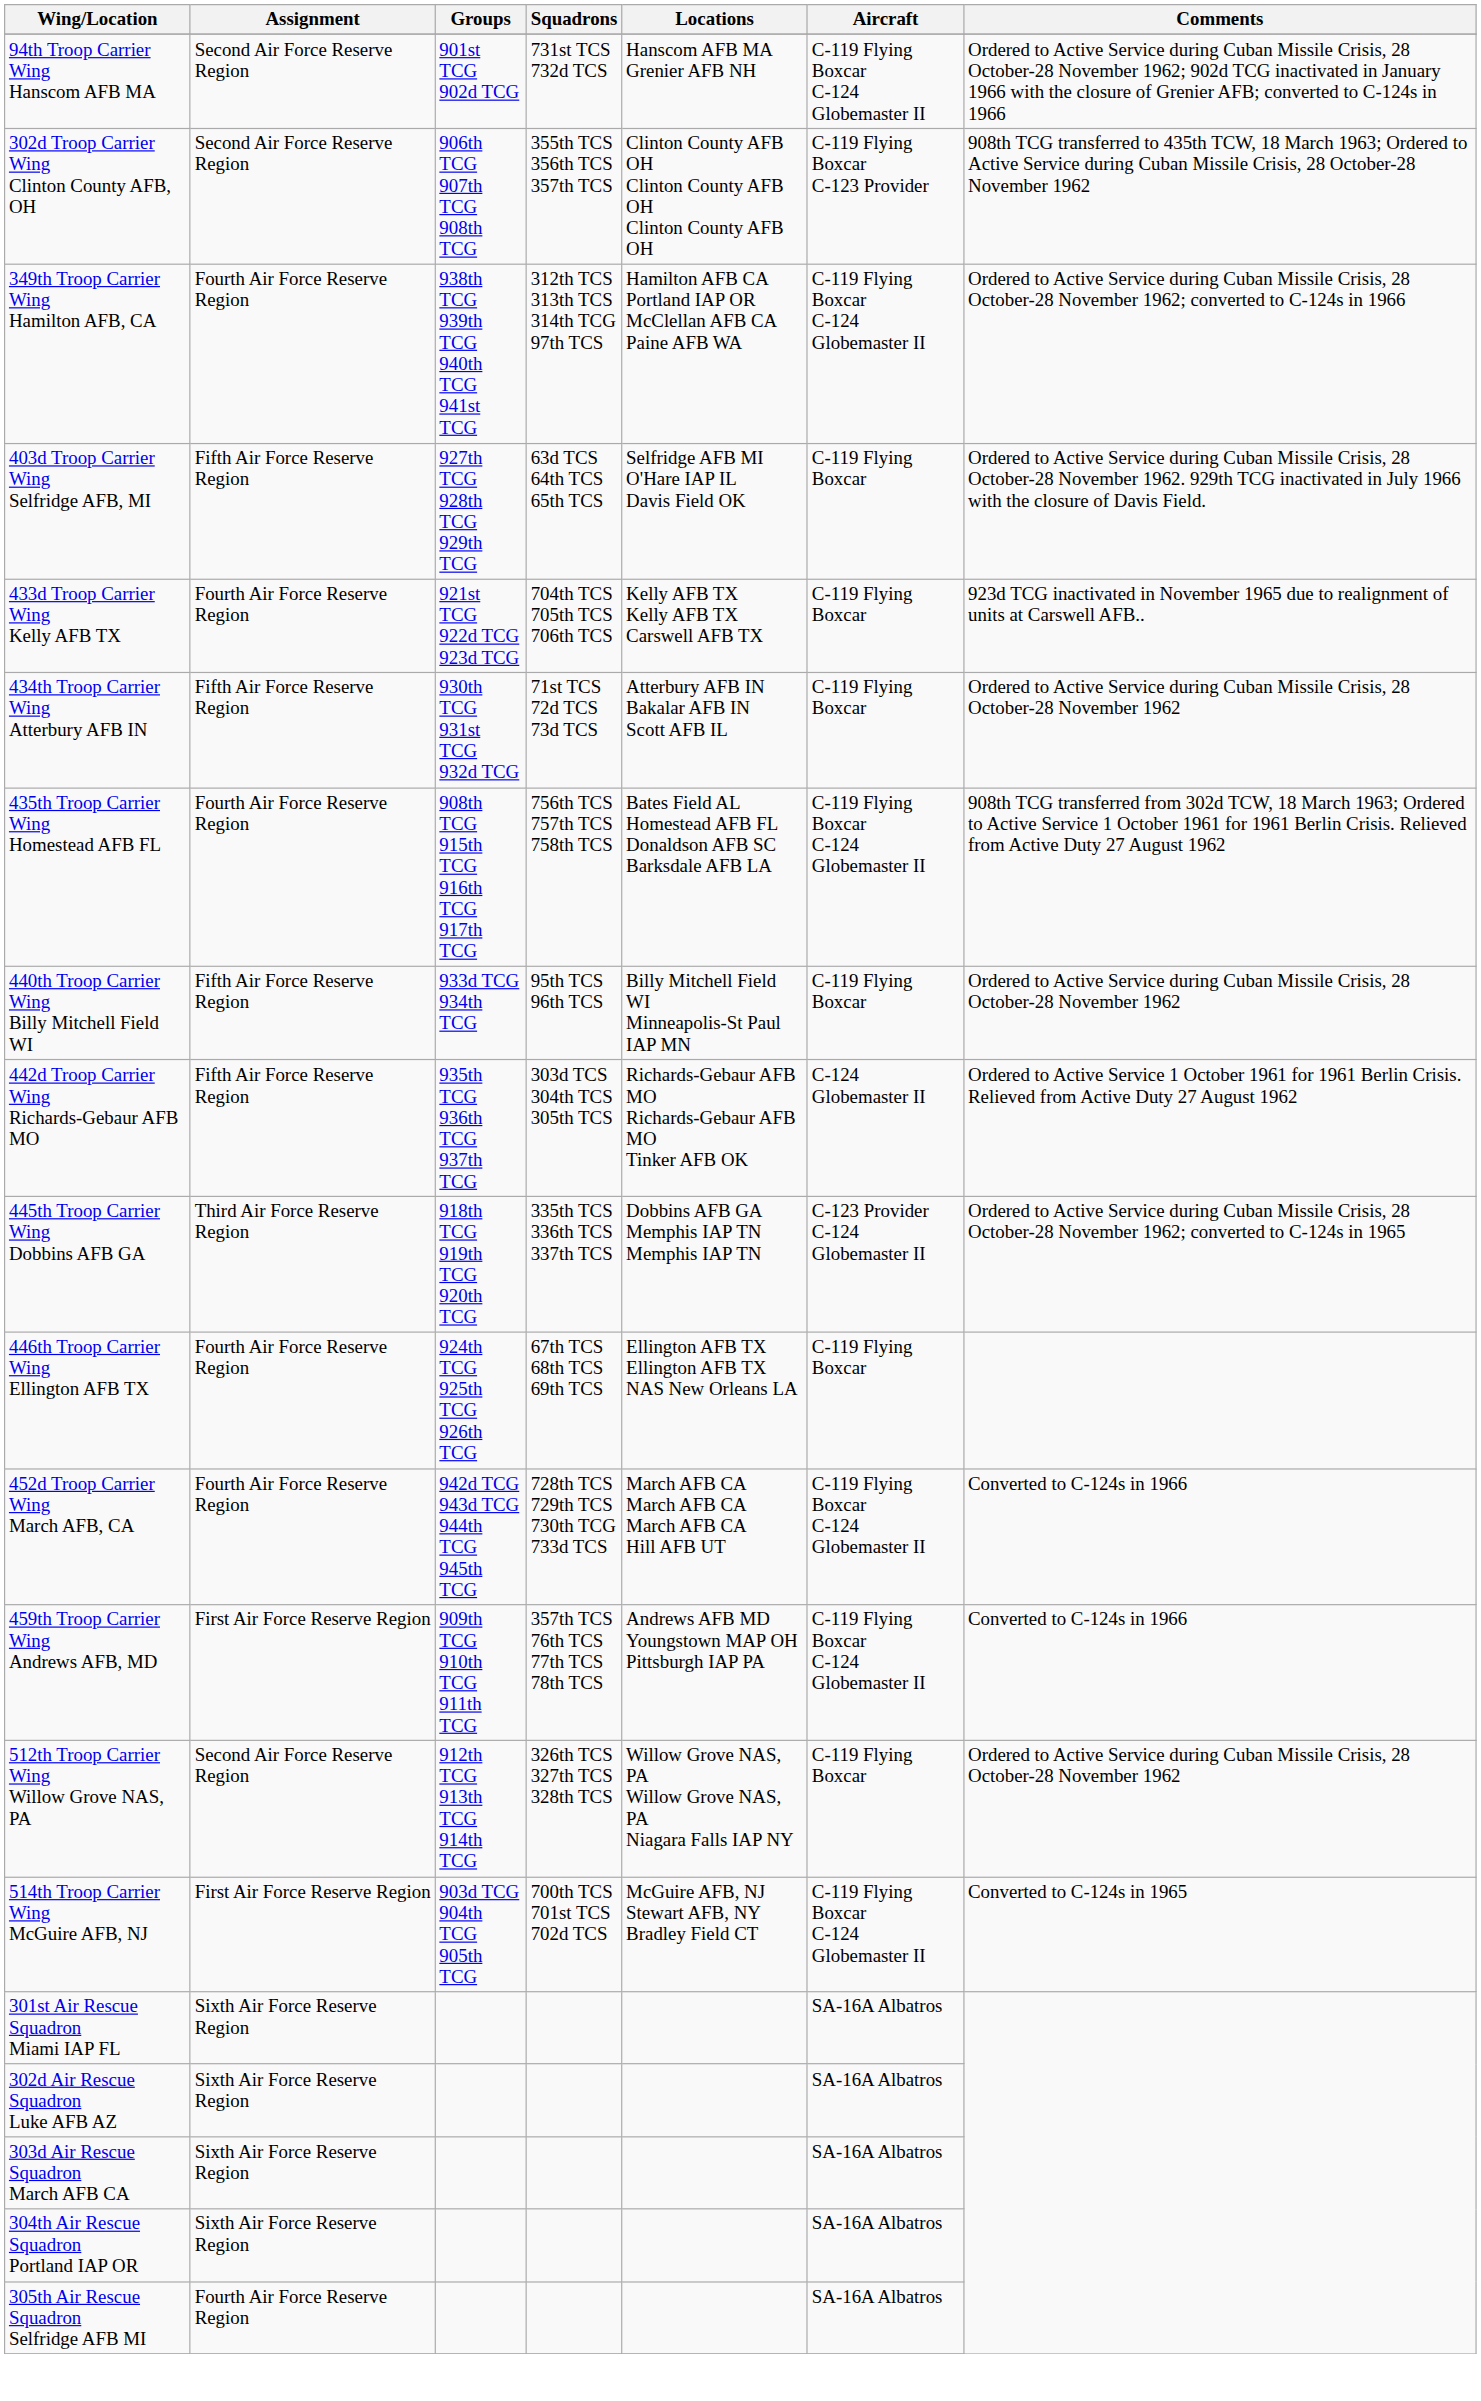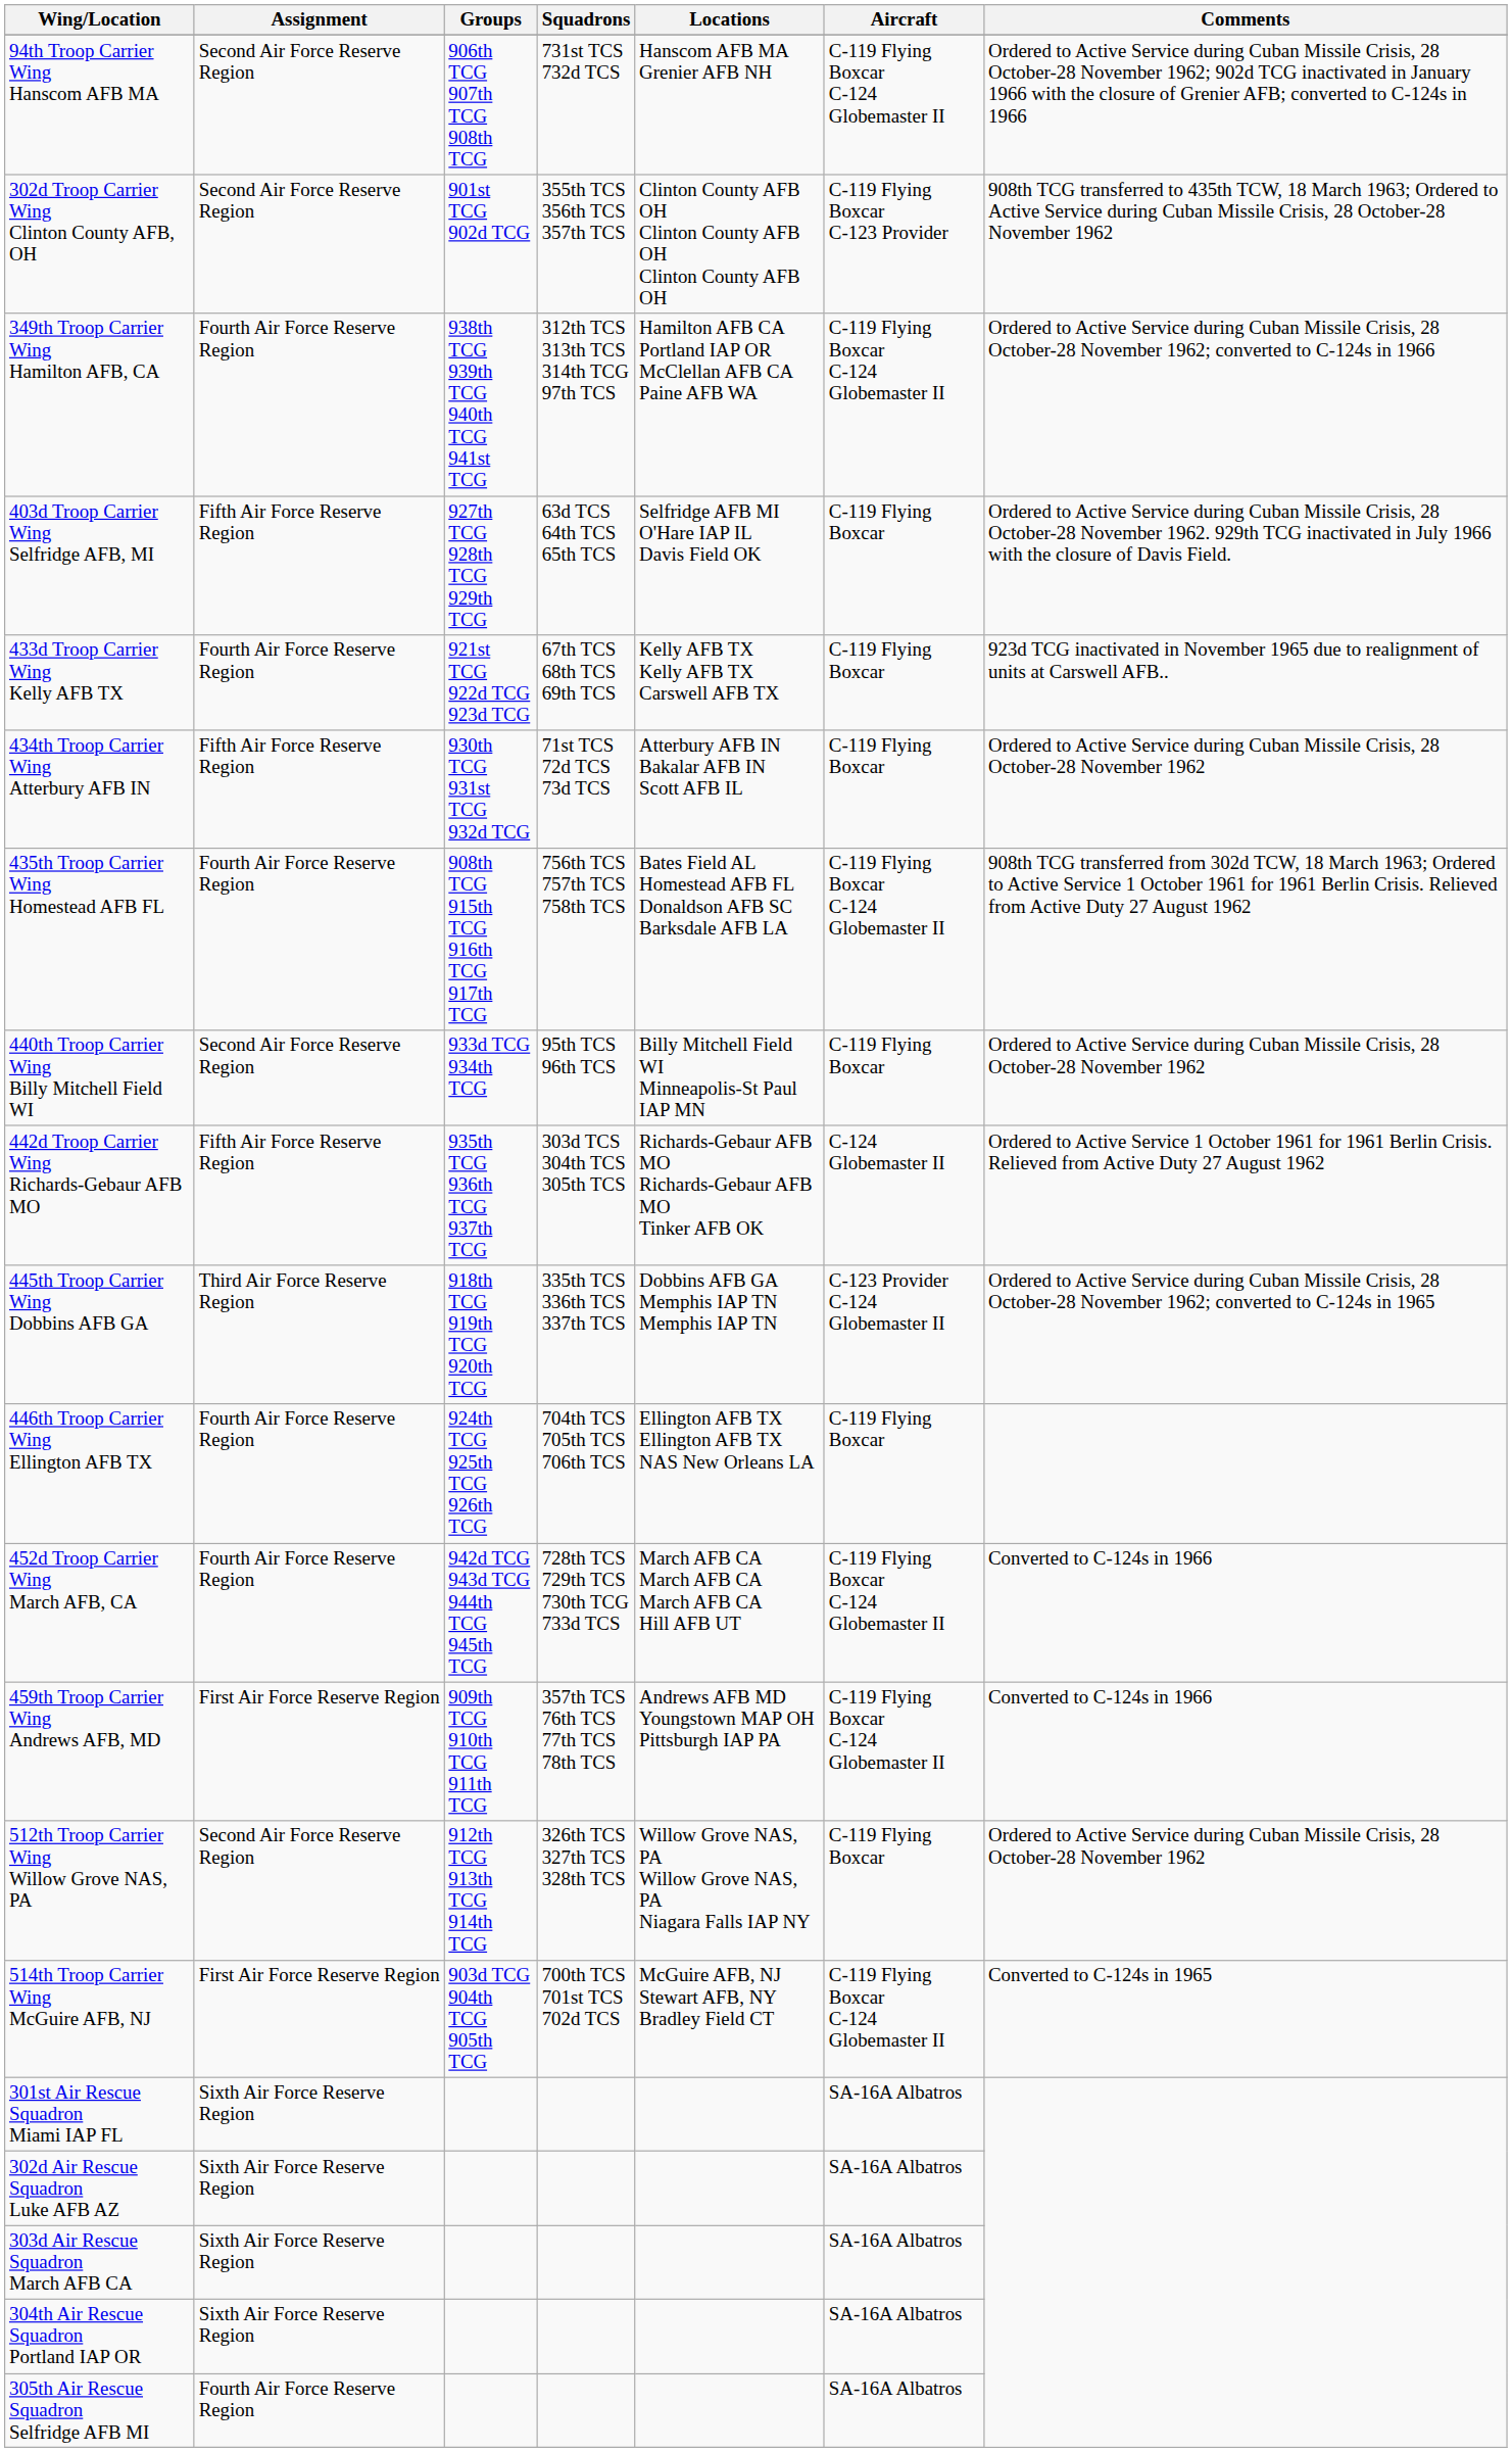 <table class="wikitable sortable" border="1">
 <tr bgcolor=cccccc>
 <th width="150">Wing/Location</th>
 <th width="200">Assignment</th>
 <th width="70">Groups</th>
 <th width="70">Squadrons</th>
 <th width="150">Locations</th>
 <th width="125">Aircraft</th>
 <th>Comments</th>
 </tr>
 <tr>
 </tr>
 <tr valign="top">
 <td><a href='#'>94th Troop Carrier Wing</a><br>Hanscom AFB MA</td>
 <td>Second Air Force Reserve Region</td>
-<td><a href='#'>901st TCG</a><br><a href='#'>902d TCG</a></td>
+<td><a href='#'>906th TCG</a><br><a href='#'>907th TCG</a><br><a href='#'>908th TCG</a></td>
 <td>731st TCS<br>732d TCS</td>
 <td>Hanscom AFB MA<br>Grenier AFB NH</td>
 <td>C-119 Flying Boxcar<br>C-124 Globemaster II</td>
 <td>Ordered to Active Service during Cuban Missile Crisis, 28 October-28 November 1962; 902d TCG inactivated in January 1966 with the closure of Grenier AFB; converted to C-124s in 1966</td>
 </tr>
 <tr valign="top">
 <td><a href='#'>302d Troop Carrier Wing</a><br>Clinton County AFB, OH</td>
 <td>Second Air Force Reserve Region</td>
-<td><a href='#'>906th TCG</a><br><a href='#'>907th TCG</a><br><a href='#'>908th TCG</a></td>
+<td><a href='#'>901st TCG</a><br><a href='#'>902d TCG</a></td>
 <td>355th TCS<br>356th TCS<br>357th TCS</td>
 <td>Clinton County AFB OH<br>Clinton County AFB OH<br>Clinton County AFB OH</td>
 <td>C-119 Flying Boxcar<br>C-123 Provider</td>
 <td>908th TCG transferred to 435th TCW, 18 March 1963; Ordered to Active Service during Cuban Missile Crisis, 28 October-28 November 1962</td>
 </tr>
 <tr valign="top">
 <td><a href='#'>349th Troop Carrier Wing</a><br>Hamilton AFB, CA</td>
 <td>Fourth Air Force Reserve Region</td>
 <td><a href='#'>938th TCG</a><br><a href='#'>939th TCG</a><br><a href='#'>940th TCG</a><br><a href='#'>941st TCG</a></td>
 <td>312th TCS<br>313th TCS<br>314th TCG<br>97th TCS</td>
 <td>Hamilton AFB CA<br>Portland IAP OR<br>McClellan AFB CA<br>Paine AFB WA</td>
 <td>C-119 Flying Boxcar<br>C-124 Globemaster II</td>
 <td>Ordered to Active Service during Cuban Missile Crisis, 28 October-28 November 1962; converted to C-124s in 1966</td>
 </tr>
 <tr valign="top">
 <td><a href='#'>403d Troop Carrier Wing</a><br>Selfridge AFB, MI</td>
 <td>Fifth Air Force Reserve Region</td>
 <td><a href='#'>927th TCG</a><br><a href='#'>928th TCG</a><br><a href='#'>929th TCG</a></td>
 <td>63d TCS<br>64th TCS<br>65th TCS</td>
 <td>Selfridge AFB MI<br> O'Hare IAP IL<br>Davis Field OK</td>
 <td>C-119 Flying Boxcar</td>
 <td>Ordered to Active Service during Cuban Missile Crisis, 28 October-28 November 1962.  929th TCG inactivated in July 1966 with the closure of Davis Field.</td>
 </tr>
 <tr valign="top">
 <td><a href='#'>433d Troop Carrier Wing</a><br>Kelly AFB TX</td>
 <td>Fourth Air Force Reserve Region</td>
 <td><a href='#'>921st TCG</a><br><a href='#'>922d TCG</a><br><a href='#'>923d TCG</a></td>
-<td>704th TCS<br>705th TCS<br>706th TCS</td>
+<td>67th TCS<br>68th TCS<br>69th TCS</td>
 <td>Kelly AFB TX<br>Kelly AFB TX<br>Carswell AFB TX</td>
 <td>C-119 Flying Boxcar</td>
 <td>923d TCG inactivated in November 1965 due to realignment of units at Carswell AFB..</td>
 </tr>
 <tr valign="top">
 <td><a href='#'>434th Troop Carrier Wing</a><br>Atterbury AFB IN</td>
 <td>Fifth Air Force Reserve Region</td>
 <td><a href='#'>930th TCG</a><br><a href='#'>931st TCG</a><br><a href='#'>932d TCG</a></td>
 <td>71st TCS<br>72d TCS<br>73d TCS</td>
 <td>Atterbury AFB IN<br>Bakalar AFB IN<br>Scott AFB IL</td>
 <td>C-119 Flying Boxcar</td>
 <td>Ordered to Active Service during Cuban Missile Crisis, 28 October-28 November 1962</td>
 </tr>
 <tr valign="top">
 <td><a href='#'>435th Troop Carrier Wing</a><br>Homestead AFB FL</td>
 <td>Fourth Air Force Reserve Region</td>
 <td><a href='#'>908th TCG</a><br><a href='#'>915th TCG</a><br><a href='#'>916th TCG</a><br><a href='#'>917th TCG</a></td>
 <td>756th TCS<br>757th TCS<br>758th TCS</td>
 <td>Bates Field AL<br>Homestead AFB FL<br>Donaldson AFB SC<br>Barksdale AFB LA</td>
 <td>C-119 Flying Boxcar<br>C-124 Globemaster II</td>
 <td>908th TCG transferred from 302d TCW, 18 March 1963; Ordered to Active Service 1 October 1961 for 1961 Berlin Crisis. Relieved from Active Duty 27 August 1962</td>
 </tr>
 <tr valign="top">
 <td><a href='#'>440th Troop Carrier Wing</a><br>Billy Mitchell Field WI</td>
-<td>Fifth Air Force Reserve Region</td>
+<td>Second Air Force Reserve Region</td>
 <td><a href='#'>933d TCG</a><br><a href='#'>934th TCG</a></td>
 <td>95th TCS<br>96th TCS</td>
 <td>Billy Mitchell Field WI<br>Minneapolis-St Paul IAP MN</td>
 <td>C-119 Flying Boxcar</td>
 <td>Ordered to Active Service during Cuban Missile Crisis, 28 October-28 November 1962</td>
 </tr>
 <tr valign="top">
 <td><a href='#'>442d Troop Carrier Wing</a><br>Richards-Gebaur AFB MO</td>
 <td>Fifth Air Force Reserve Region</td>
 <td><a href='#'>935th TCG</a><br><a href='#'>936th TCG</a><br><a href='#'>937th TCG</a></td>
 <td>303d TCS<br>304th TCS<br>305th TCS</td>
 <td>Richards-Gebaur AFB MO<br>Richards-Gebaur AFB MO<br>Tinker AFB OK</td>
 <td>C-124 Globemaster II</td>
 <td>Ordered to Active Service 1 October 1961 for 1961 Berlin Crisis. Relieved from Active Duty 27 August 1962</td>
 </tr>
 <tr valign="top">
 <td><a href='#'>445th Troop Carrier Wing</a><br>Dobbins AFB GA</td>
 <td>Third Air Force Reserve Region</td>
 <td><a href='#'>918th TCG</a><br><a href='#'>919th TCG</a><br><a href='#'>920th TCG</a></td>
 <td>335th TCS<br>336th TCS<br>337th TCS</td>
 <td>Dobbins AFB GA<br>Memphis IAP TN<br>Memphis IAP TN</td>
 <td>C-123 Provider<br>C-124 Globemaster II</td>
 <td>Ordered to Active Service during Cuban Missile Crisis, 28 October-28 November 1962; converted to C-124s in 1965</td>
 </tr>
 <tr valign="top">
 <td><a href='#'>446th Troop Carrier Wing</a><br>Ellington AFB TX</td>
 <td>Fourth Air Force Reserve Region</td>
 <td><a href='#'>924th TCG</a><br><a href='#'>925th TCG</a><br><a href='#'>926th TCG</a></td>
-<td>67th TCS<br>68th TCS<br>69th TCS</td>
+<td>704th TCS<br>705th TCS<br>706th TCS</td>
 <td>Ellington AFB TX<br>Ellington AFB TX<br>NAS New Orleans LA</td>
 <td>C-119 Flying Boxcar</td>
 </tr>
 <tr valign="top">
 <td><a href='#'>452d Troop Carrier Wing</a><br>March AFB, CA</td>
 <td>Fourth Air Force Reserve Region</td>
 <td><a href='#'>942d TCG</a><br><a href='#'>943d TCG</a><br><a href='#'>944th TCG</a><br><a href='#'>945th TCG</a></td>
 <td>728th TCS<br>729th TCS<br>730th TCG<br>733d TCS</td>
 <td>March AFB CA<br>March AFB CA<br>March AFB CA<br>Hill AFB UT</td>
 <td>C-119 Flying Boxcar<br>C-124 Globemaster II</td>
 <td>Converted to C-124s in 1966</td>
 </tr>
 <tr valign="top">
 <td><a href='#'>459th Troop Carrier Wing</a><br>Andrews AFB, MD</td>
 <td>First Air Force Reserve Region</td>
 <td><a href='#'>909th TCG</a><br><a href='#'>910th TCG</a><br><a href='#'>911th TCG</a></td>
 <td>357th TCS<br>76th TCS<br>77th TCS<br>78th TCS</td>
 <td>Andrews AFB MD<br>Youngstown MAP OH<br>Pittsburgh IAP PA</td>
 <td>C-119 Flying Boxcar<br>C-124 Globemaster II</td>
 <td>Converted to C-124s in 1966</td>
 </tr>
 <tr valign="top">
 <td><a href='#'>512th Troop Carrier Wing</a><br>Willow Grove NAS, PA</td>
 <td>Second Air Force Reserve Region</td>
 <td><a href='#'>912th TCG</a><br><a href='#'>913th TCG</a><br><a href='#'>914th TCG</a></td>
 <td>326th TCS<br>327th TCS<br>328th TCS</td>
 <td>Willow Grove NAS, PA<br>Willow Grove NAS, PA<br>Niagara Falls IAP NY</td>
 <td>C-119 Flying Boxcar</td>
 <td>Ordered to Active Service during Cuban Missile Crisis, 28 October-28 November 1962</td>
 </tr>
 <tr valign="top">
 <td><a href='#'>514th Troop Carrier Wing</a><br>McGuire AFB, NJ</td>
 <td>First Air Force Reserve Region</td>
 <td><a href='#'>903d TCG</a><br><a href='#'>904th TCG</a><br><a href='#'>905th TCG</a></td>
 <td>700th TCS<br>701st TCS<br>702d TCS</td>
 <td>McGuire AFB, NJ<br>Stewart AFB, NY<br>Bradley Field CT</td>
 <td>C-119 Flying Boxcar<br>C-124 Globemaster II</td>
 <td>Converted to C-124s in 1965</td>
 </tr>
 <tr valign="top">
 <td><a href='#'>301st Air Rescue Squadron</a><br>Miami IAP FL</td>
 <td>Sixth Air Force Reserve Region</td>
 <td></td>
 <td></td>
 <td></td>
 <td>SA-16A Albatros</td>
 </tr>
 <tr valign="top">
 <td><a href='#'>302d Air Rescue Squadron</a><br>Luke AFB AZ</td>
 <td>Sixth Air Force Reserve Region</td>
 <td></td>
 <td></td>
 <td></td>
 <td>SA-16A Albatros</td>
 </tr>
 <tr valign="top">
 <td><a href='#'>303d Air Rescue Squadron</a><br>March AFB CA</td>
 <td>Sixth Air Force Reserve Region</td>
 <td></td>
 <td></td>
 <td></td>
 <td>SA-16A Albatros</td>
 </tr>
 <tr valign="top">
 <td><a href='#'>304th Air Rescue Squadron</a><br>Portland IAP OR</td>
 <td>Sixth Air Force Reserve Region</td>
 <td></td>
 <td></td>
 <td></td>
 <td>SA-16A Albatros</td>
 </tr>
 <tr valign="top">
 <td><a href='#'>305th Air Rescue Squadron</a><br>Selfridge AFB MI</td>
 <td>Fourth Air Force Reserve Region</td>
 <td></td>
 <td></td>
 <td></td>
 <td>SA-16A Albatros</td>
 </tr>
 <tr>
 </tr>
 </table>
